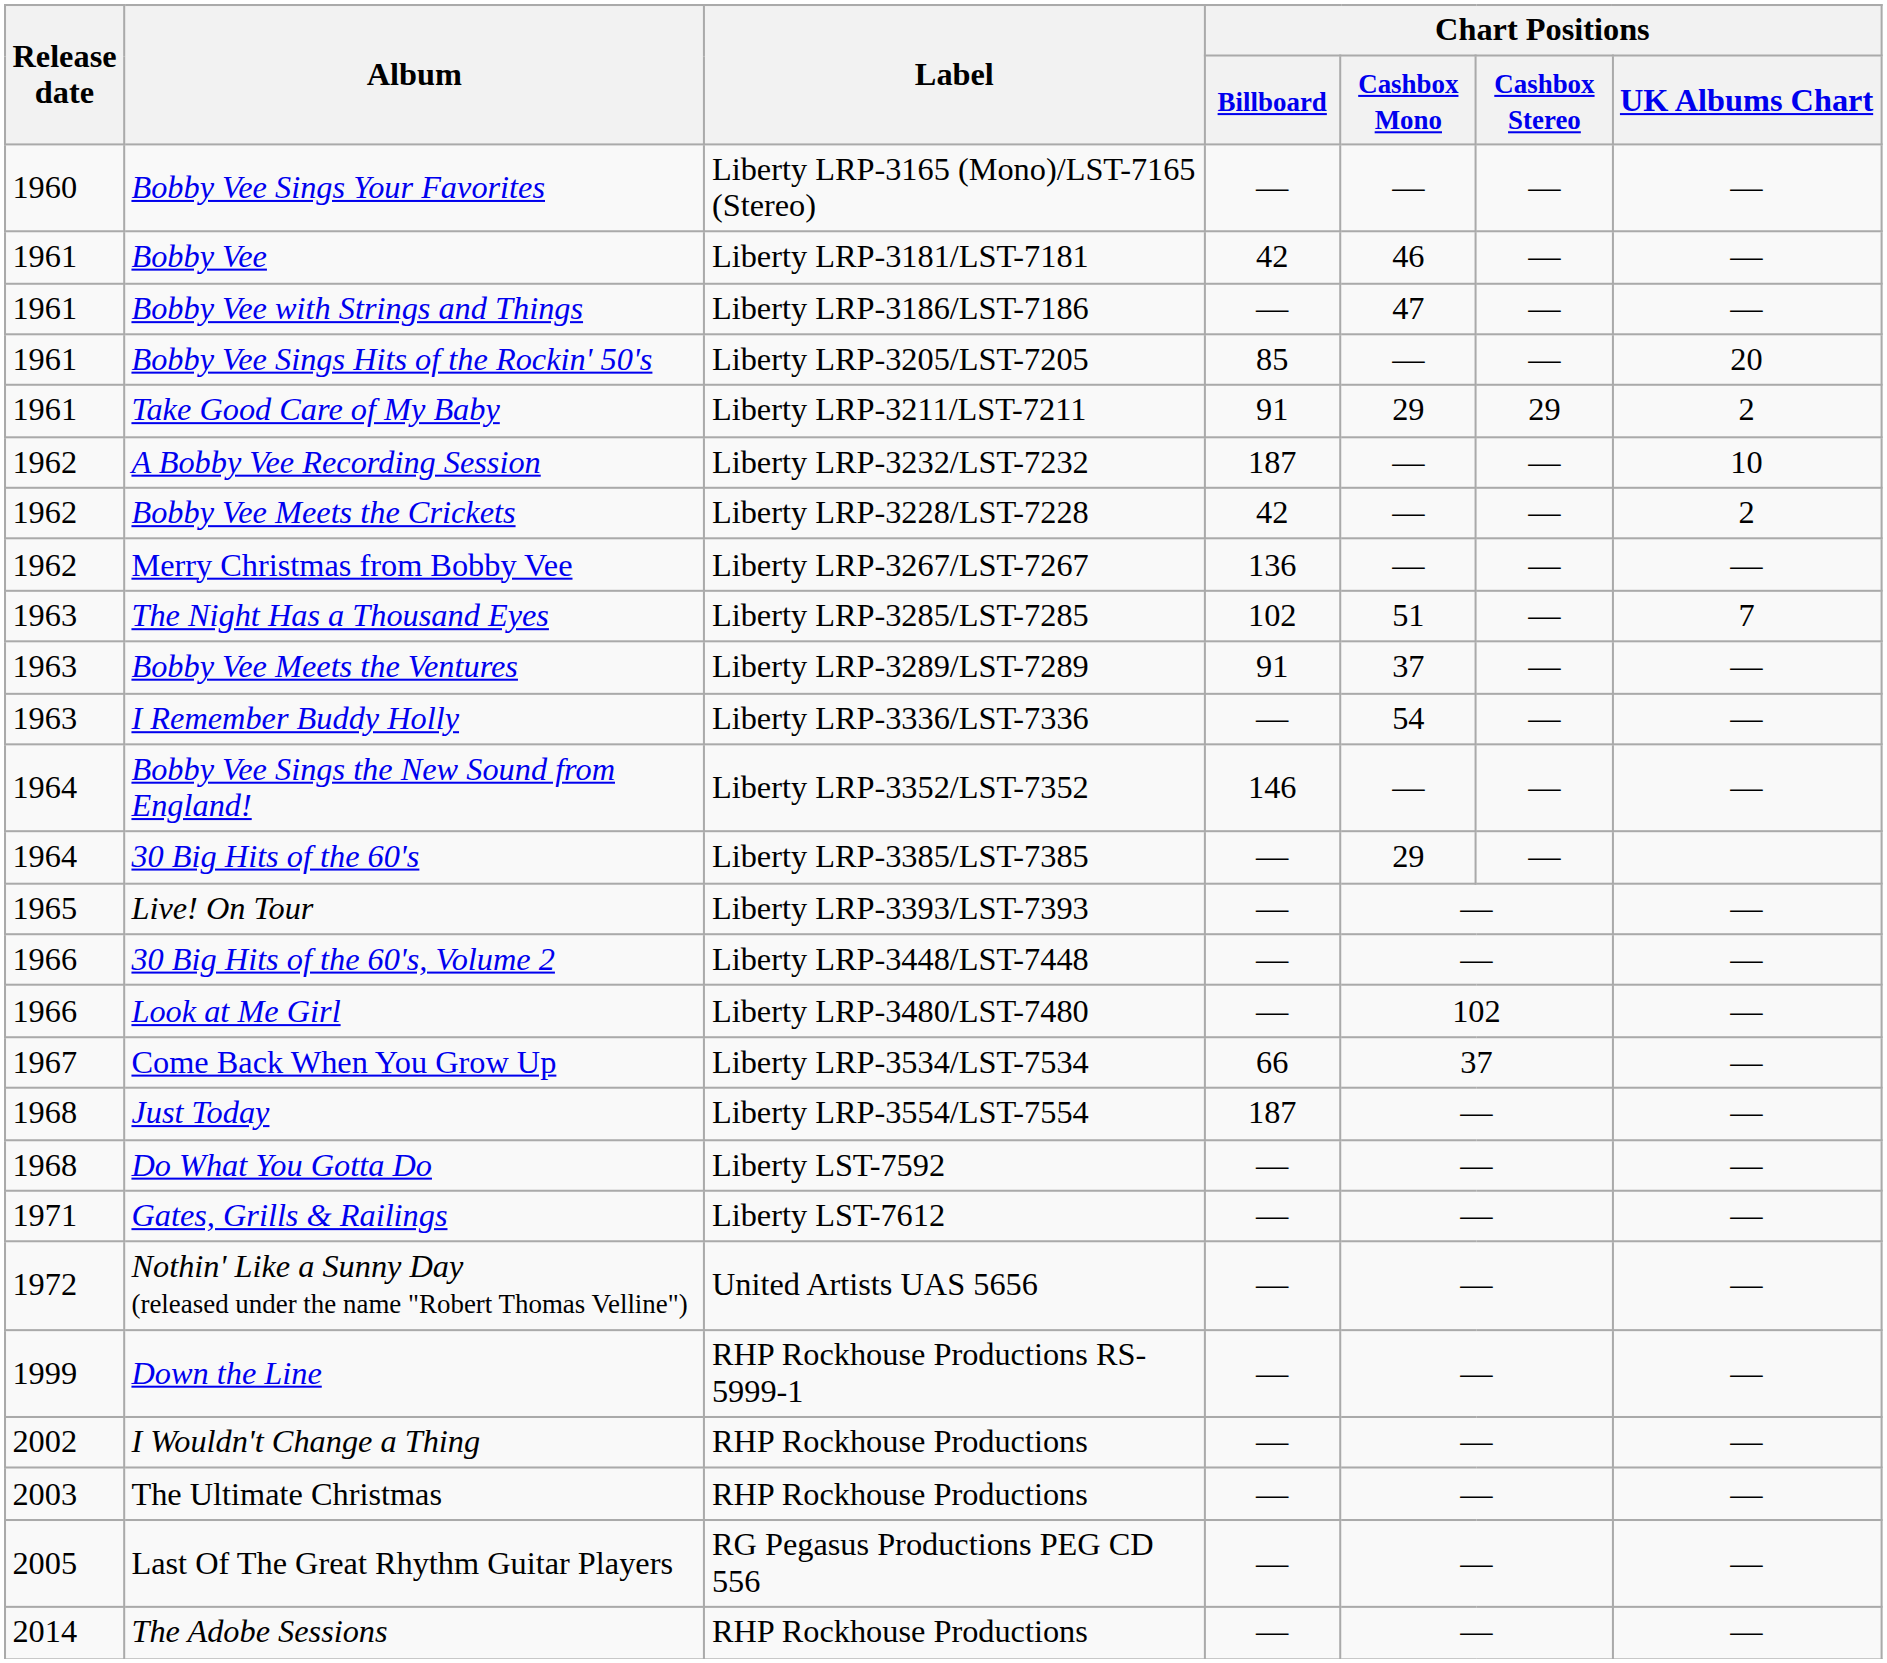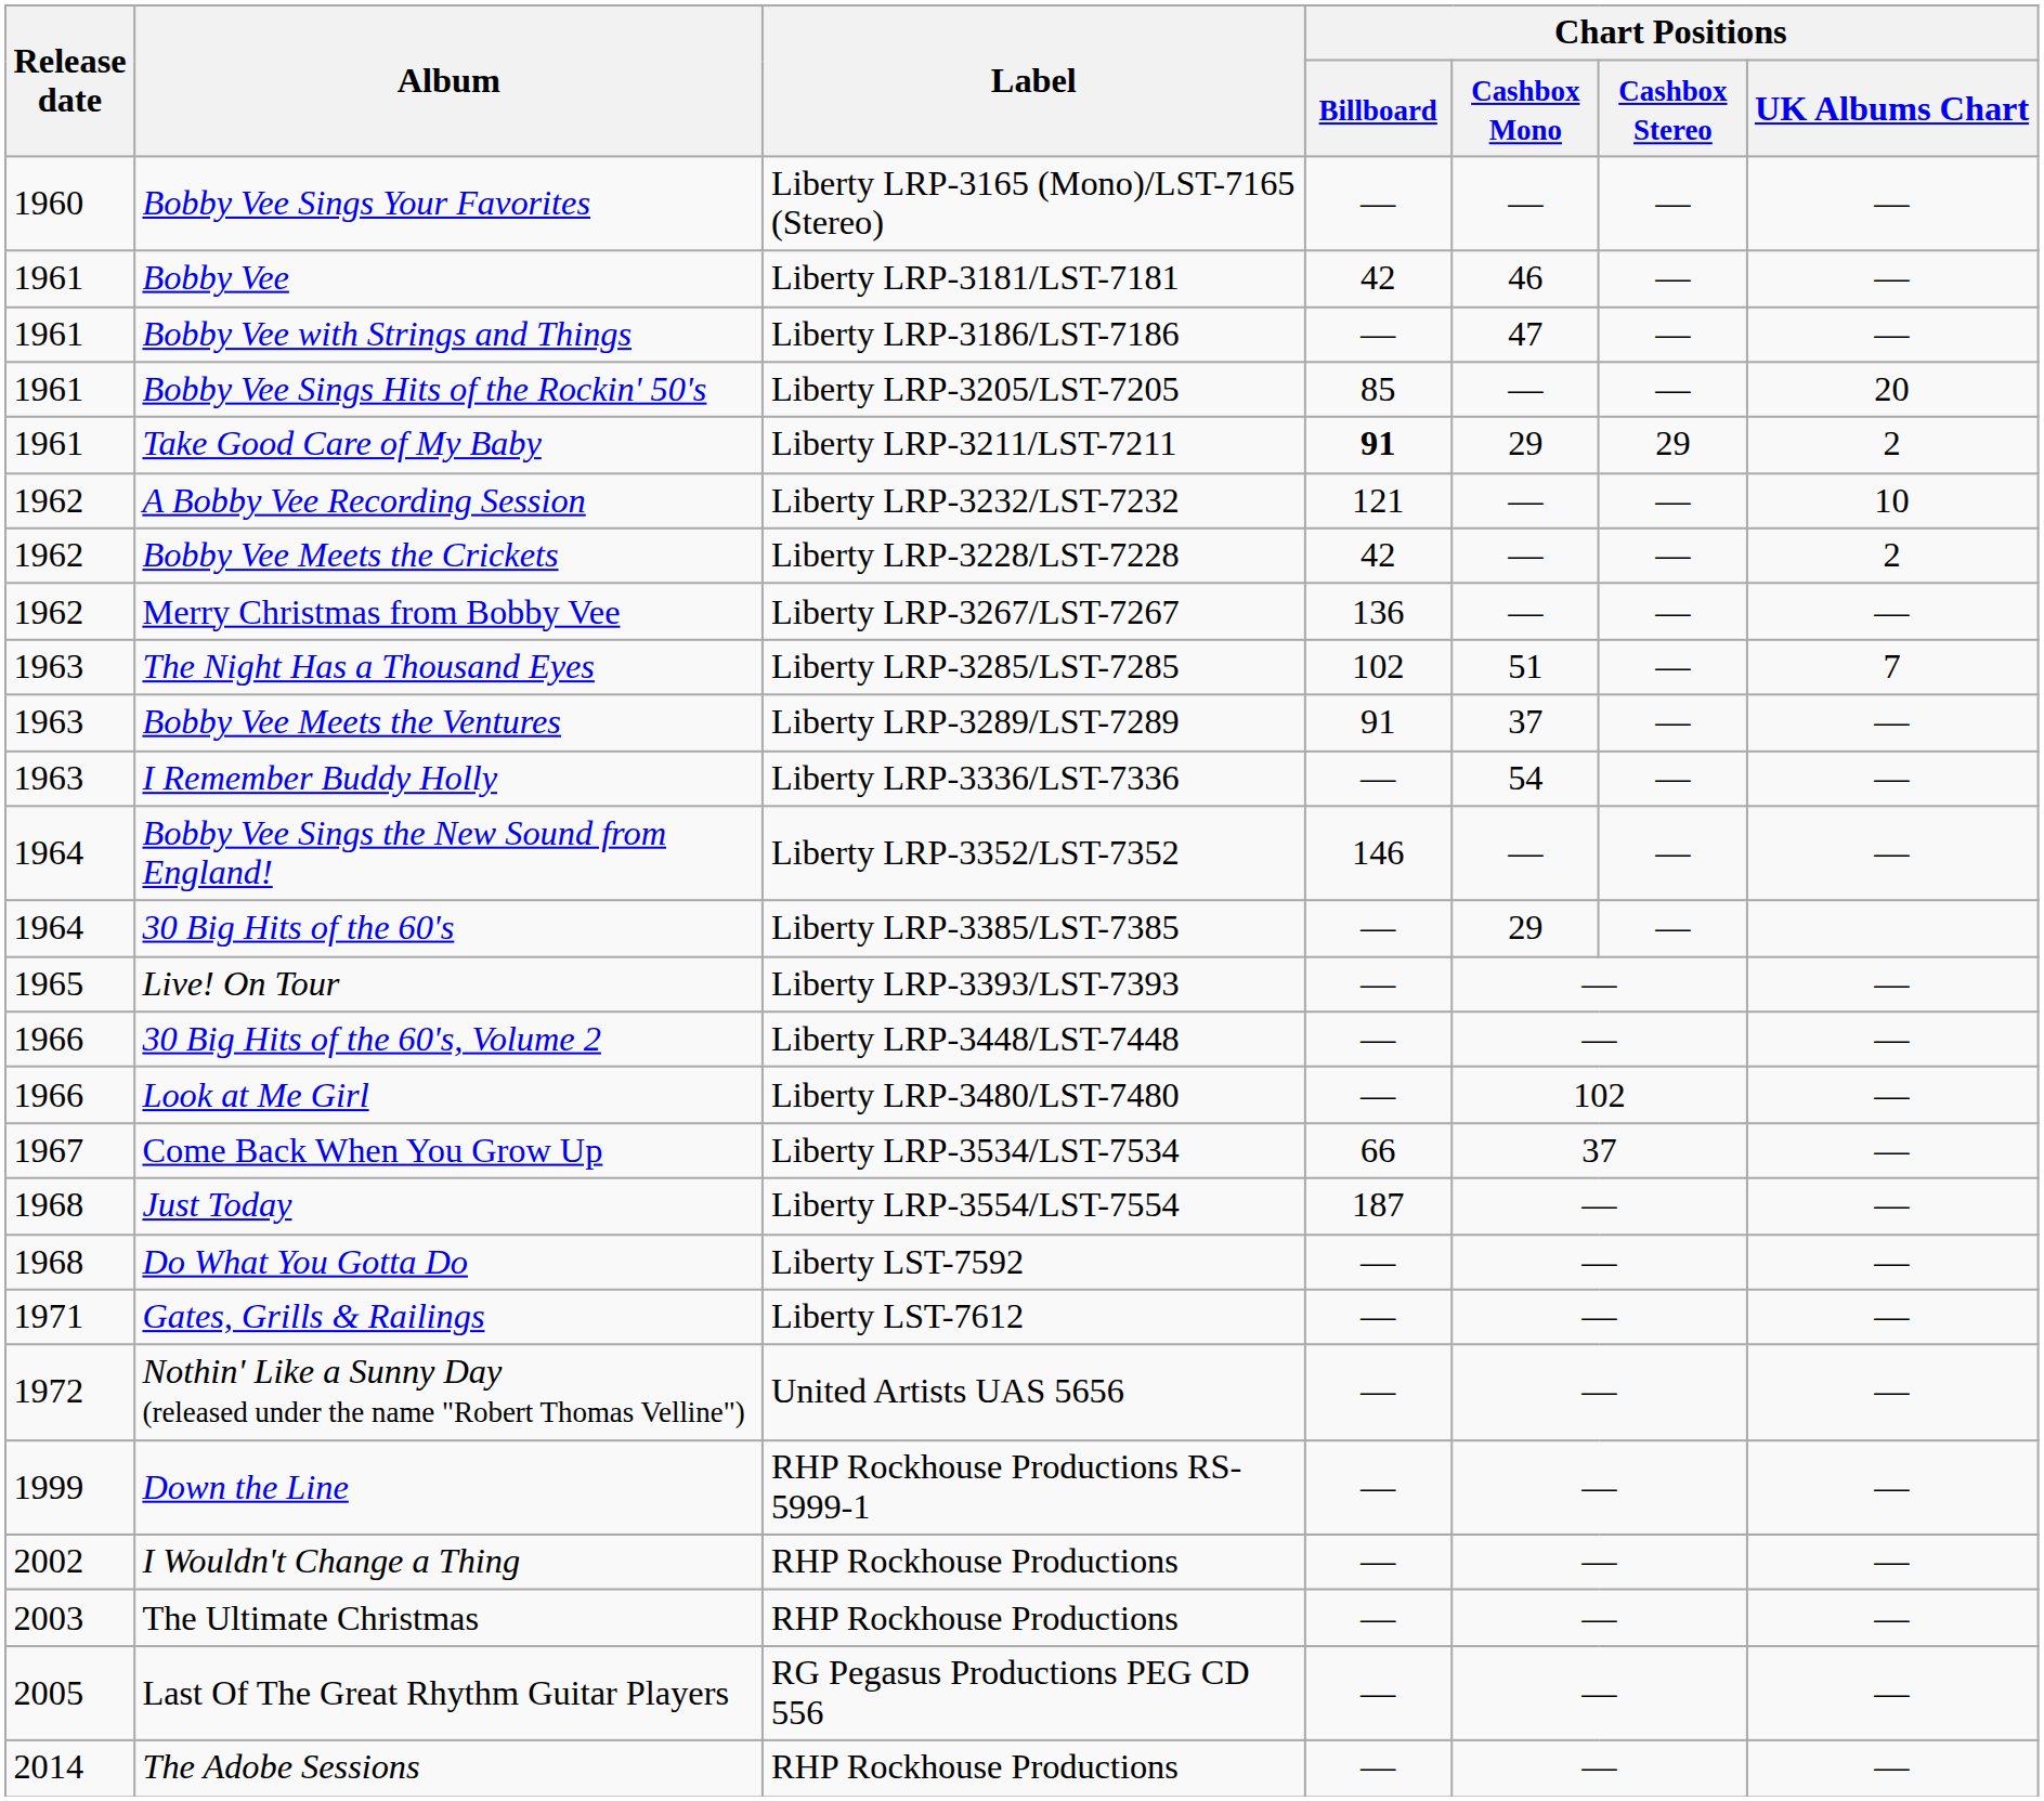 <table class="wikitable">
 <tr>
 <th width="28" rowspan="2" align="center">Release date</th>
 <th width="280" rowspan="2" align="center">Album</th>
 <th width="240" rowspan="2" align="center">Label</th>
 <th colspan="4" align="center">Chart Positions</th>
 </tr>
 <tr>
 <th width="60"><small><a href='#'>Billboard</a></small></th>
 <th width="60"><small><a href='#'>Cashbox Mono</a></small></th>
 <th width="60"><small><a href='#'>Cashbox Stereo</a></small></th>
 <th><a href='#'>UK Albums Chart</a></th>
 </tr>
 <tr>
 <td>1960</td>
 <td><em><a href='#'>Bobby Vee Sings Your Favorites</a></em></td>
 <td>Liberty LRP-3165 (Mono)/LST-7165 (Stereo)</td>
 <td align="center">—</td>
 <td align="center">—</td>
 <td align="center">—</td>
 <td align="center">—</td>
 </tr>
 <tr>
 <td>1961</td>
 <td><em><a href='#'>Bobby Vee</a></em></td>
 <td>Liberty LRP-3181/LST-7181</td>
 <td align="center">42</td>
 <td align="center">46</td>
 <td align="center">—</td>
 <td align="center">—</td>
 </tr>
 <tr>
 <td>1961</td>
 <td><em><a href='#'>Bobby Vee with Strings and Things</a></em></td>
 <td>Liberty LRP-3186/LST-7186</td>
 <td align="center">—</td>
 <td align="center">47</td>
 <td align="center">—</td>
 <td align="center">—</td>
 </tr>
 <tr>
 <td>1961</td>
 <td><em><a href='#'>Bobby Vee Sings Hits of the Rockin' 50's</a></em></td>
 <td>Liberty LRP-3205/LST-7205</td>
 <td align="center">85</td>
 <td align="center">—</td>
 <td align="center">—</td>
 <td align="center">20</td>
 </tr>
 <tr>
 <td>1961</td>
 <td><em><a href='#'>Take Good Care of My Baby</a></em></td>
 <td>Liberty LRP-3211/LST-7211</td>
-<td align="center">91</td>
+<td align="center"><strong>91</strong></td>
 <td align="center">29</td>
 <td align="center">29</td>
 <td align="center">2</td>
 </tr>
 <tr>
 <td>1962</td>
 <td><em><a href='#'>A Bobby Vee Recording Session</a></em></td>
 <td>Liberty LRP-3232/LST-7232</td>
-<td align="center">187</td>
+<td align="center">121</td>
 <td align="center">—</td>
 <td align="center">—</td>
 <td align="center">10</td>
 </tr>
 <tr>
 <td>1962</td>
 <td><em><a href='#'>Bobby Vee Meets the Crickets</a></em></td>
 <td>Liberty LRP-3228/LST-7228</td>
 <td align="center">42</td>
 <td align="center">—</td>
 <td align="center">—</td>
 <td align="center">2</td>
 </tr>
 <tr>
 <td>1962</td>
 <td><a href='#'>Merry Christmas from Bobby Vee</a></td>
 <td>Liberty LRP-3267/LST-7267</td>
 <td align="center">136</td>
 <td align="center">—</td>
 <td align="center">—</td>
 <td align="center">—</td>
 </tr>
 <tr>
 <td>1963</td>
 <td><em><a href='#'>The Night Has a Thousand Eyes</a></em></td>
 <td>Liberty LRP-3285/LST-7285</td>
 <td align="center">102</td>
 <td align="center">51</td>
 <td align="center">—</td>
 <td align="center">7</td>
 </tr>
 <tr>
 <td>1963</td>
 <td><em><a href='#'>Bobby Vee Meets the Ventures</a></em></td>
 <td>Liberty LRP-3289/LST-7289</td>
 <td align="center">91</td>
 <td align="center">37</td>
 <td align="center">—</td>
 <td align="center">—</td>
 </tr>
 <tr>
 <td>1963</td>
 <td><em><a href='#'>I Remember Buddy Holly</a></em></td>
 <td>Liberty LRP-3336/LST-7336</td>
 <td align="center">—</td>
 <td align="center">54</td>
 <td align="center">—</td>
 <td align="center">—</td>
 </tr>
 <tr>
 <td>1964</td>
 <td><em><a href='#'>Bobby Vee Sings the New Sound from England!</a></em></td>
 <td>Liberty LRP-3352/LST-7352</td>
 <td align="center">146</td>
 <td align="center">—</td>
 <td align="center">—</td>
 <td align="center">—</td>
 </tr>
 <tr>
 <td>1964</td>
 <td><em><a href='#'>30 Big Hits of the 60's</a></em></td>
 <td>Liberty LRP-3385/LST-7385</td>
 <td align="center">—</td>
 <td align="center">29</td>
 <td align="center">—</td>
 <td></td>
 </tr>
 <tr>
 <td>1965</td>
 <td><em>Live! On Tour</em></td>
 <td>Liberty LRP-3393/LST-7393</td>
 <td align="center">—</td>
 <td colspan="2" align="center">—</td>
 <td align="center">—</td>
 </tr>
 <tr>
 <td>1966</td>
 <td><a href='#'><em>30 Big Hits of the 60's, Volume 2</em></a></td>
 <td>Liberty LRP-3448/LST-7448</td>
 <td align="center">—</td>
 <td colspan="2" align="center">—</td>
 <td align="center">—</td>
 </tr>
 <tr>
 <td>1966</td>
 <td><em><a href='#'>Look at Me Girl</a></em></td>
 <td>Liberty LRP-3480/LST-7480</td>
 <td align="center">—</td>
 <td colspan="2" align="center">102</td>
 <td align="center">—</td>
 </tr>
 <tr>
 <td>1967</td>
 <td><a href='#'>Come Back When You Grow Up</a></td>
 <td>Liberty LRP-3534/LST-7534</td>
 <td align="center">66</td>
 <td colspan="2" align="center">37</td>
 <td align="center">—</td>
 </tr>
 <tr>
 <td>1968</td>
 <td><em><a href='#'>Just Today</a></em></td>
 <td>Liberty LRP-3554/LST-7554</td>
 <td align="center">187</td>
 <td colspan="2" align="center">—</td>
 <td align="center">—</td>
 </tr>
 <tr>
 <td>1968</td>
 <td><a href='#'><em>Do What You Gotta Do</em></a></td>
 <td>Liberty LST-7592</td>
 <td align="center">—</td>
 <td colspan="2" align="center">—</td>
 <td align="center">—</td>
 </tr>
 <tr>
 <td>1971</td>
 <td><em><a href='#'>Gates, Grills & Railings</a></em></td>
 <td>Liberty LST-7612</td>
 <td align="center">—</td>
 <td colspan="2" align="center">—</td>
 <td align="center">—</td>
 </tr>
 <tr>
 <td>1972</td>
 <td><em>Nothin' Like a Sunny Day</em><br><small>(released under the name "Robert Thomas Velline")</small></td>
 <td>United Artists UAS 5656</td>
 <td align="center">—</td>
 <td colspan="2" align="center">—</td>
 <td align="center">—</td>
 </tr>
 <tr>
 <td>1999</td>
 <td><a href='#'><em>Down the Line</em></a></td>
 <td>RHP Rockhouse Productions RS-5999-1</td>
 <td align="center">—</td>
 <td colspan="2" align="center">—</td>
 <td align="center">—</td>
 </tr>
 <tr>
 <td>2002</td>
 <td><em>I Wouldn't Change a Thing</em></td>
 <td>RHP Rockhouse Productions</td>
 <td align="center">—</td>
 <td colspan="2" align="center">—</td>
 <td align="center">—</td>
 </tr>
 <tr>
 <td>2003</td>
 <td>The Ultimate Christmas</td>
 <td>RHP Rockhouse Productions</td>
 <td align="center">—</td>
 <td colspan="2" align="center">—</td>
 <td align="center">—</td>
 </tr>
 <tr>
 <td>2005</td>
 <td>Last Of The Great Rhythm Guitar Players</td>
 <td>RG Pegasus Productions PEG CD 556</td>
 <td align="center">—</td>
 <td colspan="2" align="center">—</td>
 <td align="center">—</td>
 </tr>
 <tr>
 <td>2014</td>
 <td><em>The Adobe Sessions</em></td>
 <td>RHP Rockhouse Productions</td>
 <td align="center">—</td>
 <td colspan="2" align="center">—</td>
 <td align="center">—</td>
 </tr>
 </table>
